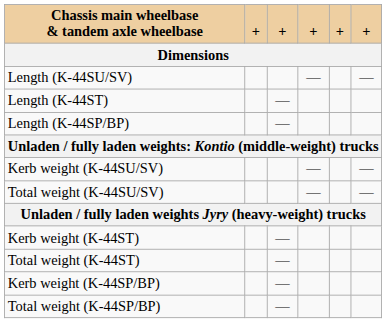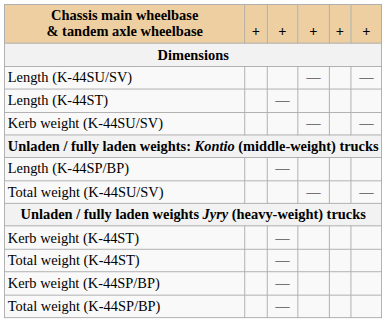 <table class="wikitable">
 <tr>
 <th align="center" style="background:#EECFA1">Chassis main wheelbase <br>& tandem axle wheelbase</th>
 <th style="background:#EECFA1"> <br>+ </th>
 <th style="background:#EECFA1"> <br>+ </th>
 <th style="background:#EECFA1"> <br>+ </th>
 <th style="background:#EECFA1"> <br>+ </th>
 <th style="background:#EECFA1"> <br>+ </th>
 </tr>
 <tr>
 <th colspan="6">Dimensions</th>
 </tr>
 <tr>
 <td align="left">Length (K-44SU/SV)</td>
 <td align="center"></td>
 <td align="center"></td>
 <td align="center">—</td>
 <td align="center"></td>
 <td align="center">—</td>
 </tr>
 <tr>
 <td align="left">Length (K-44ST)</td>
 <td align="center"></td>
 <td align="center">—</td>
 <td align="center"></td>
 <td align="center"></td>
 <td align="center"></td>
 </tr>
 <tr>
+<td align="left">Kerb weight (K-44SU/SV)</td>
+<td align="center"></td>
+<td align="center"></td>
+<td align="center">—</td>
+<td align="center"></td>
+<td align="center">—</td>
+</tr>
+<tr>
+<th colspan="6">Unladen / fully laden weights: <em>Kontio</em> (middle-weight) trucks</th>
+</tr>
+<tr>
 <td align="left">Length (K-44SP/BP)</td>
 <td align="center"></td>
 <td align="center">—</td>
 <td align="center"></td>
 <td align="center"></td>
 <td align="center"></td>
-</tr>
-<tr>
-<th colspan="6">Unladen / fully laden weights: <em>Kontio</em> (middle-weight) trucks</th>
-</tr>
-<tr>
-<td align="left">Kerb weight (K-44SU/SV)</td>
-<td align="center"></td>
-<td align="center"></td>
-<td align="center">—</td>
-<td align="center"></td>
-<td align="center">—</td>
 </tr>
 <tr>
 <td align="left">Total weight (K-44SU/SV)</td>
 <td align="center"></td>
 <td align="center"></td>
 <td align="center">—</td>
 <td align="center"></td>
 <td align="center">—</td>
 </tr>
 <tr>
 <th colspan="6">Unladen / fully laden weights <em>Jyry</em> (heavy-weight) trucks</th>
 </tr>
 <tr>
 <td align="left">Kerb weight (K-44ST)</td>
 <td align="center"></td>
 <td align="center">—</td>
 <td align="center"></td>
 <td align="center"></td>
 <td align="center"></td>
 </tr>
 <tr>
 <td align="left">Total weight (K-44ST)</td>
 <td align="center"></td>
 <td align="center">—</td>
 <td align="center"></td>
 <td align="center"></td>
 <td align="center"></td>
 </tr>
 <tr>
 <td align="left">Kerb weight (K-44SP/BP)</td>
 <td align="center"></td>
 <td align="center">—</td>
 <td align="center"></td>
 <td align="center"></td>
 <td align="center"></td>
 </tr>
 <tr>
 <td align="left">Total weight (K-44SP/BP)</td>
 <td align="center"></td>
 <td align="center">—</td>
 <td align="center"></td>
 <td align="center"></td>
 <td align="center"></td>
 </tr>
 </table>
